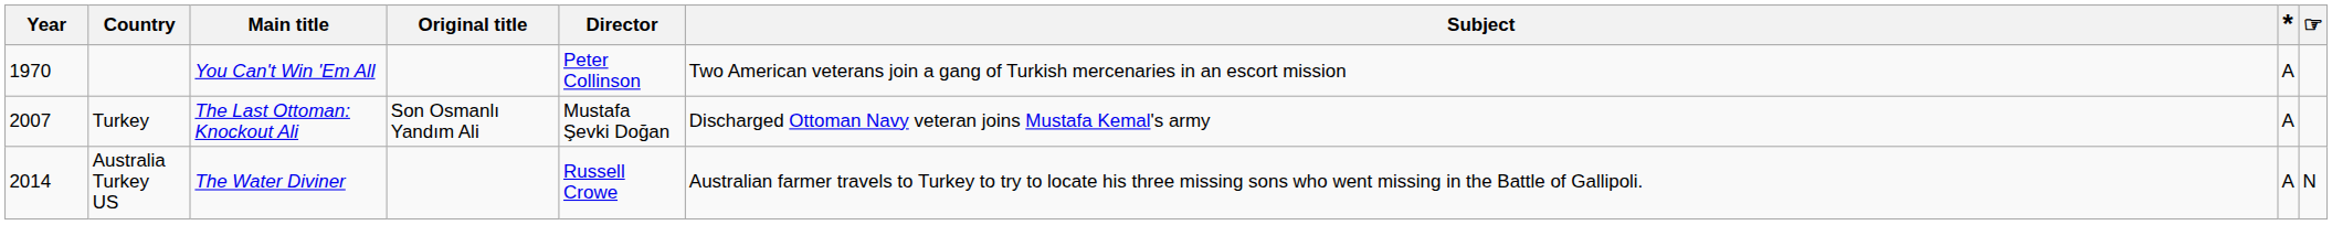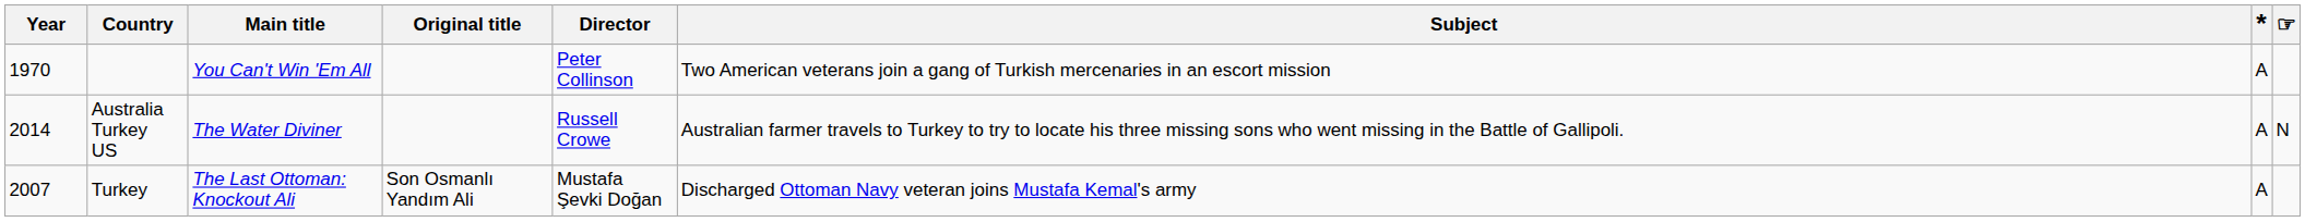 <table class="wikitable sortable" style="width:100%;">
 <tr>
 <th>Year</th>
 <th width= 80>Country</th>
 <th class="unsortable" style="width:160px;">Main title</th>
 <th class="unsortable" style="width:140px;">Original title</th>
 <th width=100>Director</th>
 <th class="unsortable">Subject</th>
 <th width= 3><big><big>*</big></big></th>
 <th width= 3><big>☞</big></th>
 </tr>
 <tr>
 <td>1970</td>
 <td></td>
 <td><em><a href='#'>You Can't Win 'Em All</a></em></td>
 <td></td>
 <td><a href='#'>Peter Collinson</a></td>
 <td>Two American veterans join a gang of Turkish mercenaries in an escort mission</td>
 <td>A</td>
 <td></td>
 </tr>
 <tr>
+<td>2014</td>
+<td>Australia<br>Turkey<br>US</td>
+<td><em><a href='#'>The Water Diviner</a></em></td>
+<td></td>
+<td><a href='#'>Russell Crowe</a></td>
+<td>Australian farmer travels to Turkey to try to locate his three missing sons who went missing in the Battle of Gallipoli.</td>
+<td>A</td>
+<td>N</td>
+</tr>
+<tr>
 <td>2007</td>
 <td>Turkey</td>
 <td><em><a href='#'>The Last Ottoman: Knockout Ali</a></em></td>
 <td>Son Osmanlı Yandım Ali</td>
 <td>Mustafa Şevki Doğan</td>
 <td>Discharged <a href='#'>Ottoman Navy</a> veteran joins <a href='#'>Mustafa Kemal</a>'s army</td>
 <td>A</td>
 <td></td>
 </tr>
-<tr>
-<td>2014</td>
-<td>Australia<br>Turkey<br>US</td>
-<td><em><a href='#'>The Water Diviner</a></em></td>
-<td></td>
-<td><a href='#'>Russell Crowe</a></td>
-<td>Australian farmer travels to Turkey to try to locate his three missing sons who went missing in the Battle of Gallipoli.</td>
-<td>A</td>
-<td>N</td>
-</tr>
 </table>
